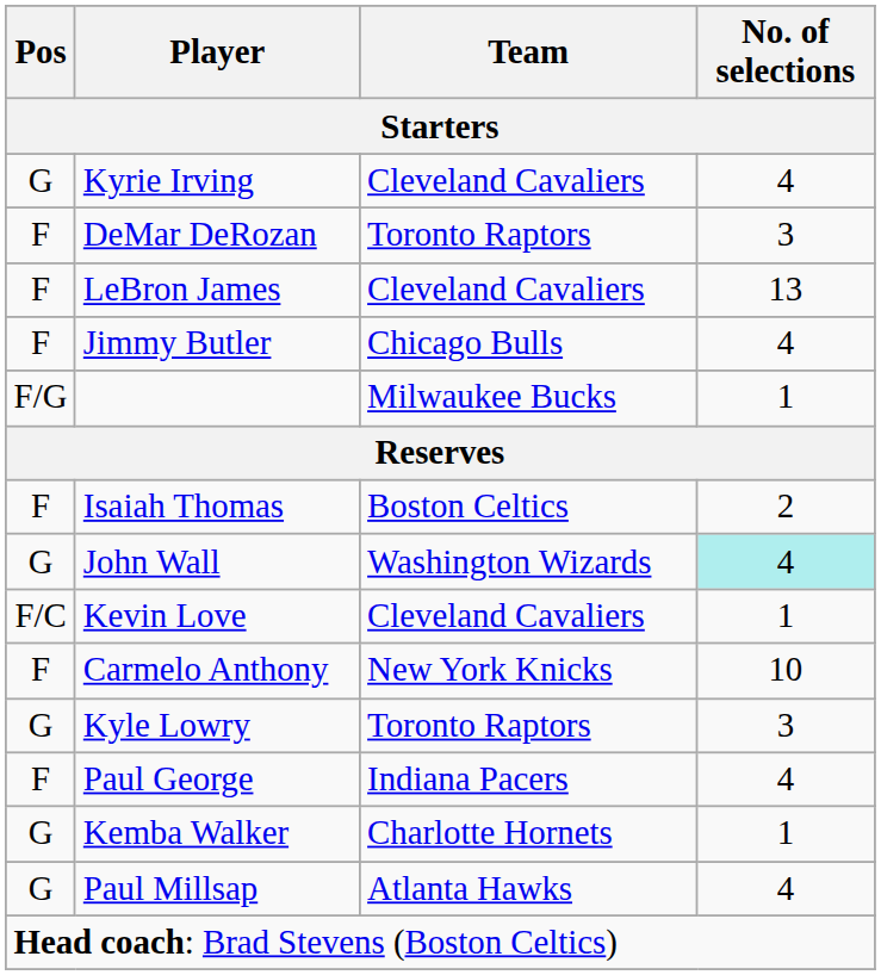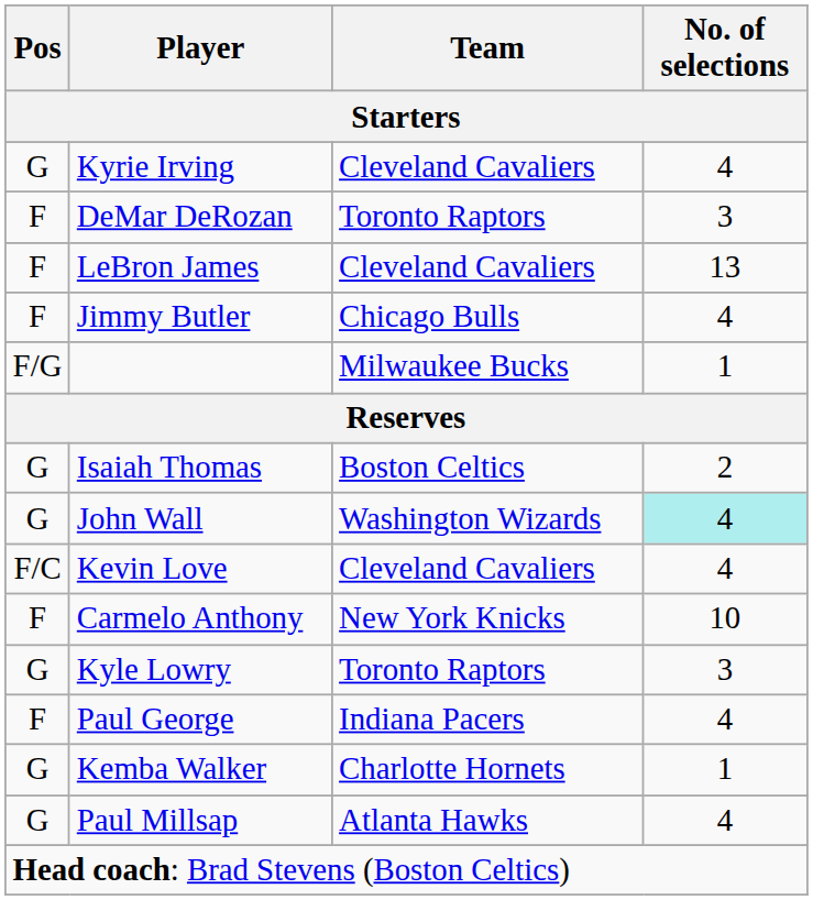 <table class="wikitable" style="text-align:center">
 <tr>
 <th scope="col" width="25px">Pos</th>
 <th scope="col" width="125px">Player</th>
 <th scope="col" width="150px">Team</th>
 <th scope="col" width="75px">No. of selections</th>
 </tr>
 <tr>
 <th scope="col" colspan="4">Starters</th>
 </tr>
 <tr>
 <td>G</td>
 <td style="text-align:left"><a href='#'>Kyrie Irving</a></td>
 <td style="text-align:left"><a href='#'>Cleveland Cavaliers</a></td>
 <td>4</td>
 </tr>
 <tr>
 <td>F</td>
 <td style="text-align:left"><a href='#'>DeMar DeRozan</a></td>
 <td style="text-align:left"><a href='#'>Toronto Raptors</a></td>
 <td>3</td>
 </tr>
 <tr>
 <td>F</td>
 <td style="text-align:left"><a href='#'>LeBron James</a></td>
 <td style="text-align:left"><a href='#'>Cleveland Cavaliers</a></td>
 <td>13</td>
 </tr>
 <tr>
 <td>F</td>
 <td style="text-align:left"><a href='#'>Jimmy Butler</a></td>
 <td style="text-align:left"><a href='#'>Chicago Bulls</a></td>
 <td>4</td>
 </tr>
 <tr>
 <td>F/G</td>
 <td style="text-align:left"></td>
 <td style="text-align:left"><a href='#'>Milwaukee Bucks</a></td>
 <td>1</td>
 </tr>
 <tr>
 <th scope="col" colspan="4">Reserves</th>
 </tr>
 <tr>
-<td>F</td>
+<td>G</td>
 <td style="text-align:left"><a href='#'>Isaiah Thomas</a></td>
 <td style="text-align:left"><a href='#'>Boston Celtics</a></td>
 <td>2</td>
 </tr>
 <tr>
 <td>G</td>
 <td style="text-align:left"><a href='#'>John Wall</a></td>
 <td style="text-align:left"><a href='#'>Washington Wizards</a></td>
 <td style="background: paleturquoise;">4</td>
 </tr>
 <tr>
 <td>F/C</td>
 <td style="text-align:left"><a href='#'>Kevin Love</a></td>
 <td style="text-align:left"><a href='#'>Cleveland Cavaliers</a></td>
-<td>1</td>
+<td>4</td>
 </tr>
 <tr>
 <td>F</td>
 <td style="text-align:left"><a href='#'>Carmelo Anthony</a></td>
 <td style="text-align:left"><a href='#'>New York Knicks</a></td>
 <td>10</td>
 </tr>
 <tr>
 <td>G</td>
 <td style="text-align:left"><a href='#'>Kyle Lowry</a></td>
 <td style="text-align:left"><a href='#'>Toronto Raptors</a></td>
 <td>3</td>
 </tr>
 <tr>
 <td>F</td>
 <td style="text-align:left"><a href='#'>Paul George</a></td>
 <td style="text-align:left"><a href='#'>Indiana Pacers</a></td>
 <td>4</td>
 </tr>
 <tr>
 <td>G</td>
 <td style="text-align:left"><a href='#'>Kemba Walker</a></td>
 <td style="text-align:left"><a href='#'>Charlotte Hornets</a></td>
 <td>1</td>
 </tr>
 <tr>
 <td>G</td>
 <td style="text-align:left"><a href='#'>Paul Millsap</a></td>
 <td style="text-align:left"><a href='#'>Atlanta Hawks</a></td>
 <td>4</td>
 </tr>
 <tr>
 <td style="text-align:left" colspan="4"><strong>Head coach</strong>: <a href='#'>Brad Stevens</a> (<a href='#'>Boston Celtics</a>)</td>
 </tr>
 </table>
